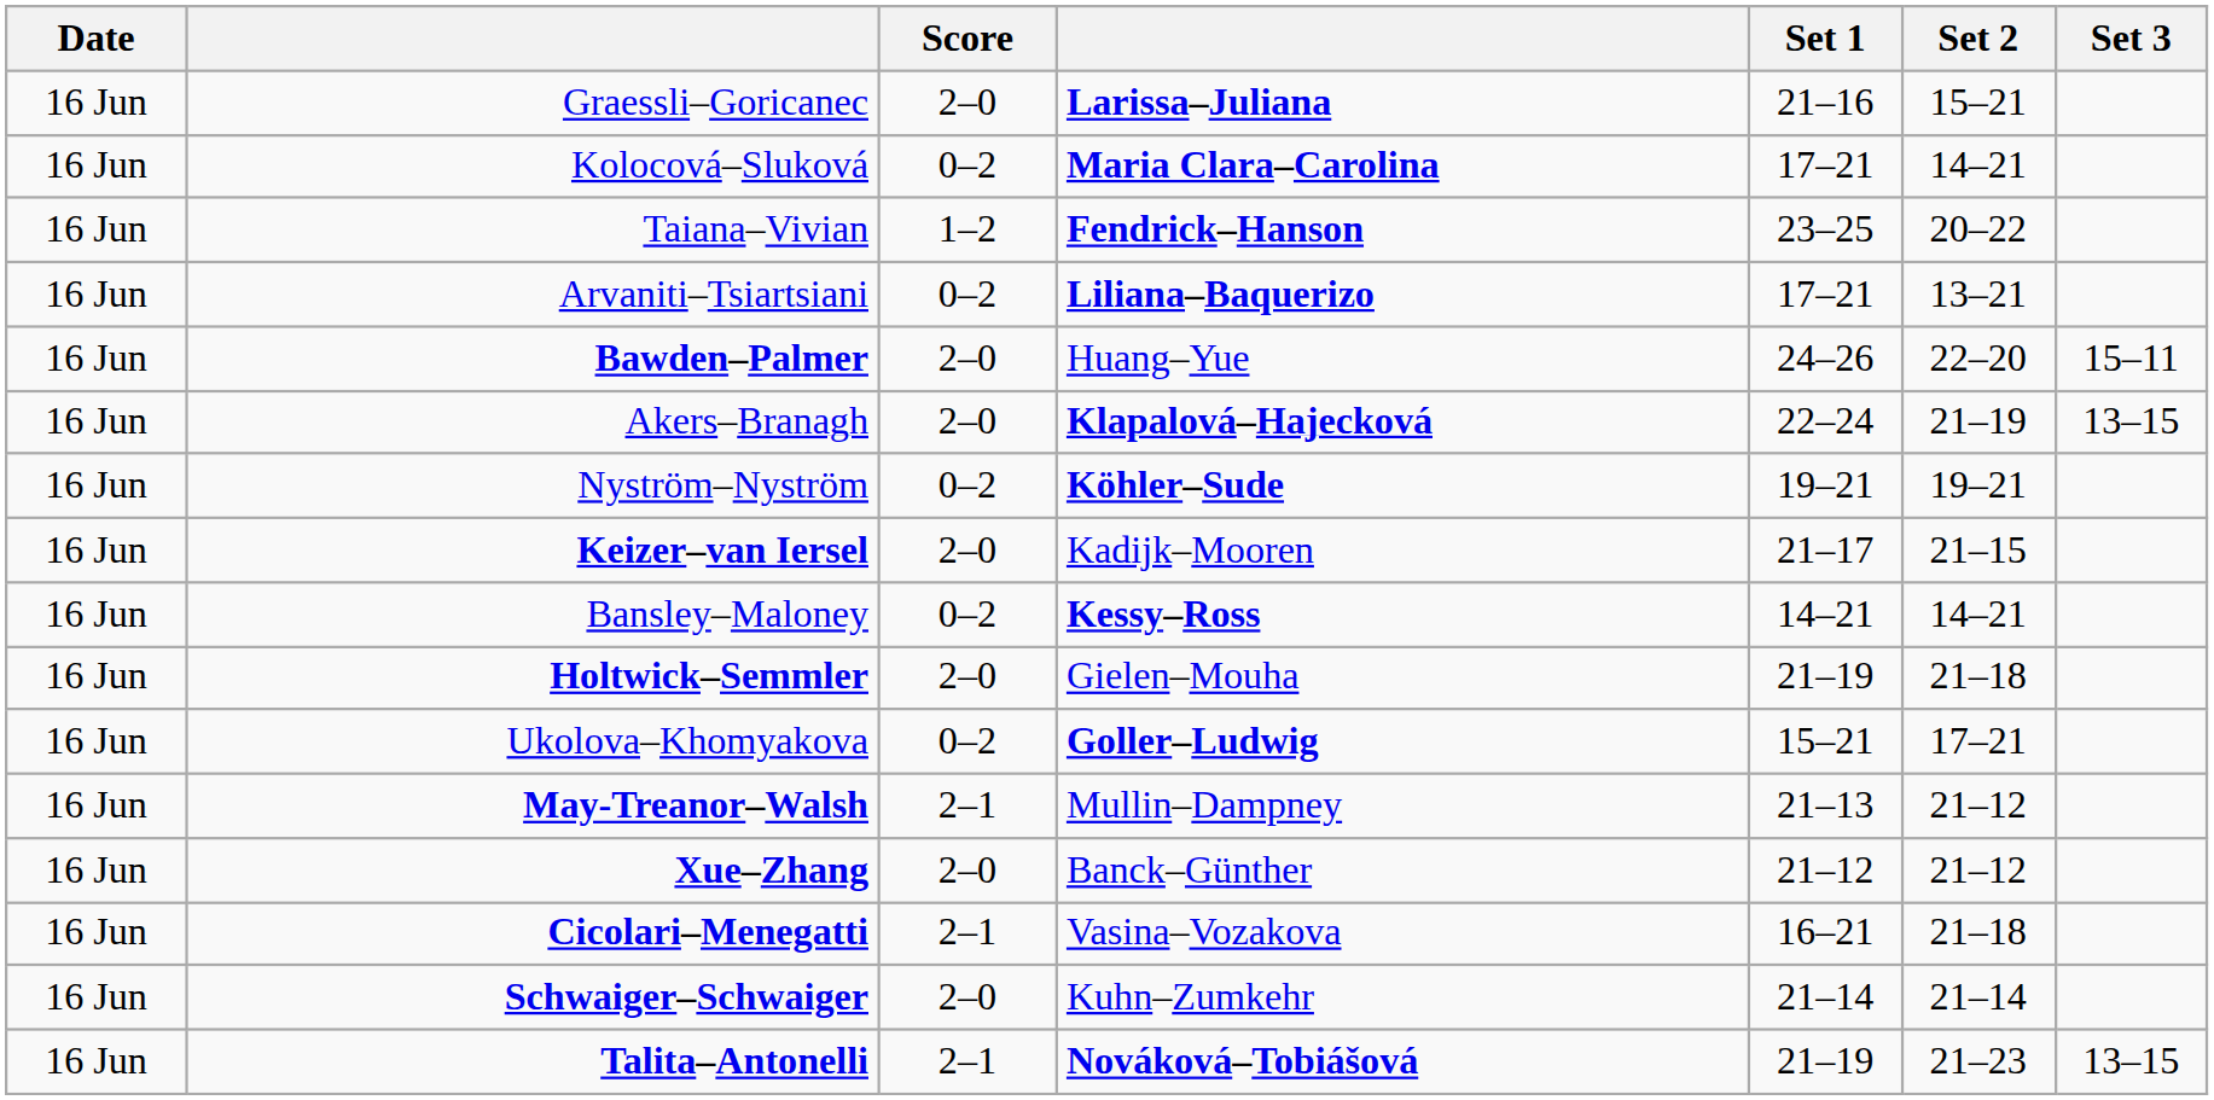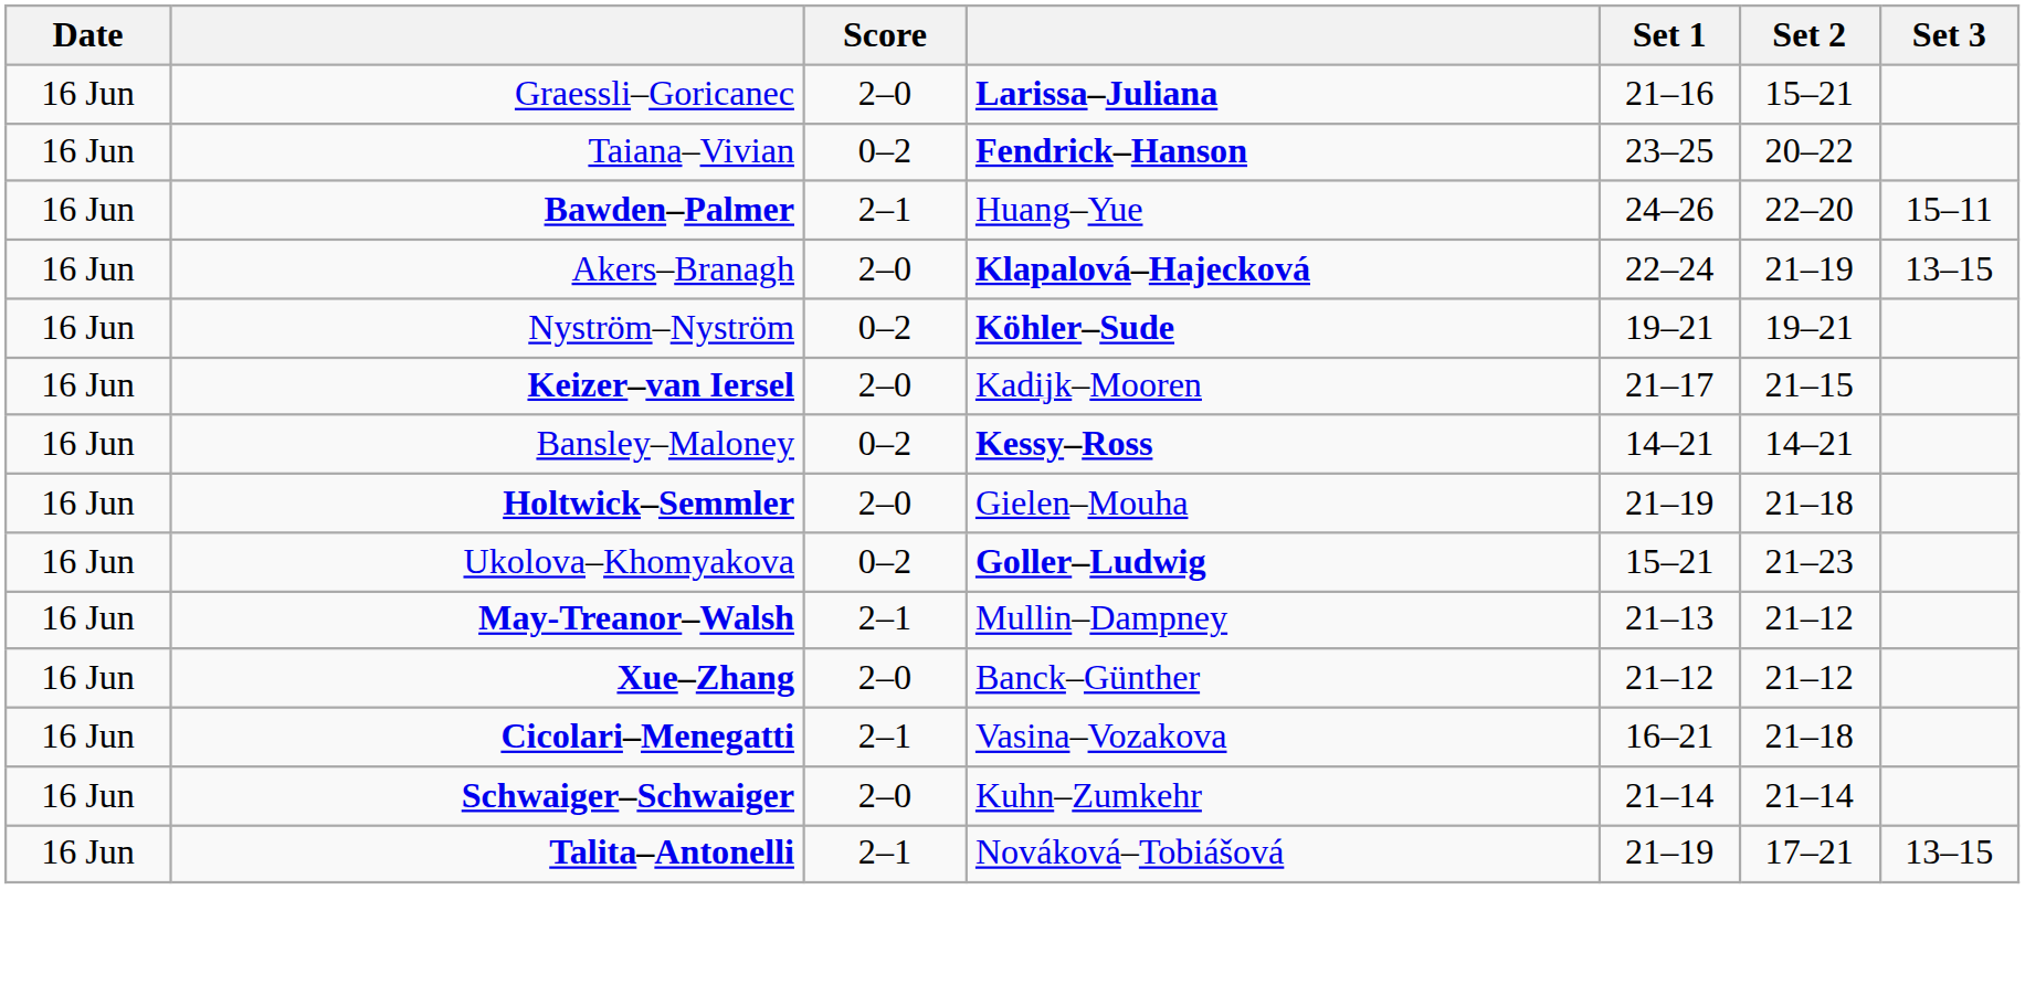 <table class="wikitable" style="text-align: center; font-size:90% ">
 <tr>
 <th width="60">Date</th>
 <th align="right" width="250"></th>
 <th width="60">Score</th>
 <th align="left" width="250"></th>
 <th width="50">Set 1</th>
 <th width="50">Set 2</th>
 <th width="50">Set 3</th>
 </tr>
 <tr>
 <td>16 Jun</td>
 <td align=right><a href='#'>Graessli</a>–<a href='#'>Goricanec</a> </td>
 <td align=center>2–0</td>
 <td align=left> <strong><a href='#'>Larissa</a>–<a href='#'>Juliana</a></strong></td>
 <td>21–16</td>
 <td>15–21</td>
 <td></td>
 </tr>
 <tr>
 <td>16 Jun</td>
-<td align=right><a href='#'>Kolocová</a>–<a href='#'>Sluková</a> </td>
+<td align=right><a href='#'>Taiana</a>–<a href='#'>Vivian</a> </td>
 <td align=center>0–2</td>
-<td align=left> <strong><a href='#'>Maria Clara</a>–<a href='#'>Carolina</a></strong></td>
-<td>17–21</td>
-<td>14–21</td>
-<td></td>
-</tr>
-<tr>
-<td>16 Jun</td>
-<td align=right><a href='#'>Taiana</a>–<a href='#'>Vivian</a> </td>
-<td align=center>1–2</td>
 <td align=left><strong> <a href='#'>Fendrick</a>–<a href='#'>Hanson</a></strong></td>
 <td>23–25</td>
 <td>20–22</td>
 <td></td>
 </tr>
 <tr>
 <td>16 Jun</td>
-<td align=right><a href='#'>Arvaniti</a>–<a href='#'>Tsiartsiani</a> </td>
-<td align=center>0–2</td>
-<td align=left><strong> <a href='#'>Liliana</a>–<a href='#'>Baquerizo</a></strong></td>
-<td>17–21</td>
-<td>13–21</td>
-<td></td>
-</tr>
-<tr>
-<td>16 Jun</td>
 <td align=right><strong><a href='#'>Bawden</a>–<a href='#'>Palmer</a> </strong></td>
-<td align=center>2–0</td>
+<td align=center>2–1</td>
 <td align=left> <a href='#'>Huang</a>–<a href='#'>Yue</a></td>
 <td>24–26</td>
 <td>22–20</td>
 <td>15–11</td>
 </tr>
 <tr>
 <td>16 Jun</td>
 <td align=right><a href='#'>Akers</a>–<a href='#'>Branagh</a> </td>
 <td align=center>2–0</td>
 <td align=left><strong> <a href='#'>Klapalová</a>–<a href='#'>Hajecková</a></strong></td>
 <td>22–24</td>
 <td>21–19</td>
 <td>13–15</td>
 </tr>
 <tr>
 <td>16 Jun</td>
 <td align=right><a href='#'>Nyström</a>–<a href='#'>Nyström</a> </td>
 <td align=center>0–2</td>
 <td align=left><strong> <a href='#'>Köhler</a>–<a href='#'>Sude</a></strong></td>
 <td>19–21</td>
 <td>19–21</td>
 <td></td>
 </tr>
 <tr>
 <td>16 Jun</td>
 <td align=right><strong><a href='#'>Keizer</a>–<a href='#'>van Iersel</a> </strong></td>
 <td align=center>2–0</td>
 <td align=left> <a href='#'>Kadijk</a>–<a href='#'>Mooren</a></td>
 <td>21–17</td>
 <td>21–15</td>
 <td></td>
 </tr>
 <tr>
 <td>16 Jun</td>
 <td align=right><a href='#'>Bansley</a>–<a href='#'>Maloney</a> </td>
 <td align=center>0–2</td>
 <td align=left><strong> <a href='#'>Kessy</a>–<a href='#'>Ross</a></strong></td>
 <td>14–21</td>
 <td>14–21</td>
 <td></td>
 </tr>
 <tr>
 <td>16 Jun</td>
 <td align=right><strong><a href='#'>Holtwick</a>–<a href='#'>Semmler</a> </strong></td>
 <td align=center>2–0</td>
 <td align=left> <a href='#'>Gielen</a>–<a href='#'>Mouha</a></td>
 <td>21–19</td>
 <td>21–18</td>
 <td></td>
 </tr>
 <tr>
 <td>16 Jun</td>
 <td align=right><a href='#'>Ukolova</a>–<a href='#'>Khomyakova</a> </td>
 <td align=center>0–2</td>
 <td align=left> <strong><a href='#'>Goller</a>–<a href='#'>Ludwig</a></strong></td>
 <td>15–21</td>
-<td>17–21</td>
+<td>21–23</td>
 <td></td>
 </tr>
 <tr>
 <td>16 Jun</td>
 <td align=right><strong><a href='#'>May-Treanor</a>–<a href='#'>Walsh</a> </strong></td>
 <td align=center>2–1</td>
 <td align=left> <a href='#'>Mullin</a>–<a href='#'>Dampney</a></td>
 <td>21–13</td>
 <td>21–12</td>
 <td></td>
 </tr>
 <tr>
 <td>16 Jun</td>
 <td align=right><strong><a href='#'>Xue</a>–<a href='#'>Zhang</a> </strong></td>
 <td align=center>2–0</td>
 <td align=left> <a href='#'>Banck</a>–<a href='#'>Günther</a></td>
 <td>21–12</td>
 <td>21–12</td>
 <td></td>
 </tr>
 <tr>
 <td>16 Jun</td>
 <td align=right><strong><a href='#'>Cicolari</a>–<a href='#'>Menegatti</a> </strong></td>
 <td align=center>2–1</td>
 <td align=left> <a href='#'>Vasina</a>–<a href='#'>Vozakova</a></td>
 <td>16–21</td>
 <td>21–18</td>
 <td></td>
 </tr>
 <tr>
 <td>16 Jun</td>
 <td align=right><strong><a href='#'>Schwaiger</a>–<a href='#'>Schwaiger</a> </strong></td>
 <td align=center>2–0</td>
 <td align=left> <a href='#'>Kuhn</a>–<a href='#'>Zumkehr</a></td>
 <td>21–14</td>
 <td>21–14</td>
 <td></td>
 </tr>
 <tr>
 <td>16 Jun</td>
 <td align=right><strong><a href='#'>Talita</a>–<a href='#'>Antonelli</a> </strong></td>
 <td align=center>2–1</td>
-<td align=left><strong> <a href='#'>Nováková</a>–<a href='#'>Tobiášová</a></strong></td>
+<td align=left> <a href='#'>Nováková</a>–<a href='#'>Tobiášová</a></td>
 <td>21–19</td>
-<td>21–23</td>
+<td>17–21</td>
 <td>13–15</td>
 </tr>
 </table>
